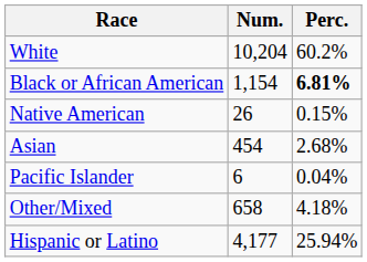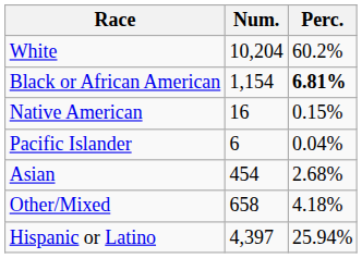 <table class="wikitable">
 <tr>
 <th>Race</th>
 <th>Num.</th>
 <th>Perc.</th>
 </tr>
 <tr>
 <td><a href='#'>White</a></td>
 <td>10,204</td>
 <td>60.2%</td>
 </tr>
 <tr>
 <td><a href='#'>Black or African American</a></td>
 <td>1,154</td>
 <td><strong>6.81%</strong></td>
 </tr>
 <tr>
 <td><a href='#'>Native American</a></td>
-<td>26</td>
+<td>16</td>
 <td>0.15%</td>
+</tr>
+<tr>
+<td><a href='#'>Pacific Islander</a></td>
+<td>6</td>
+<td>0.04%</td>
 </tr>
 <tr>
 <td><a href='#'>Asian</a></td>
 <td>454</td>
 <td>2.68%</td>
-</tr>
-<tr>
-<td><a href='#'>Pacific Islander</a></td>
-<td>6</td>
-<td>0.04%</td>
 </tr>
 <tr>
 <td><a href='#'>Other/Mixed</a></td>
 <td>658</td>
 <td>4.18%</td>
 </tr>
 <tr>
 <td><a href='#'>Hispanic</a> or <a href='#'>Latino</a></td>
-<td>4,177</td>
+<td>4,397</td>
 <td>25.94%</td>
 </tr>
 </table>
